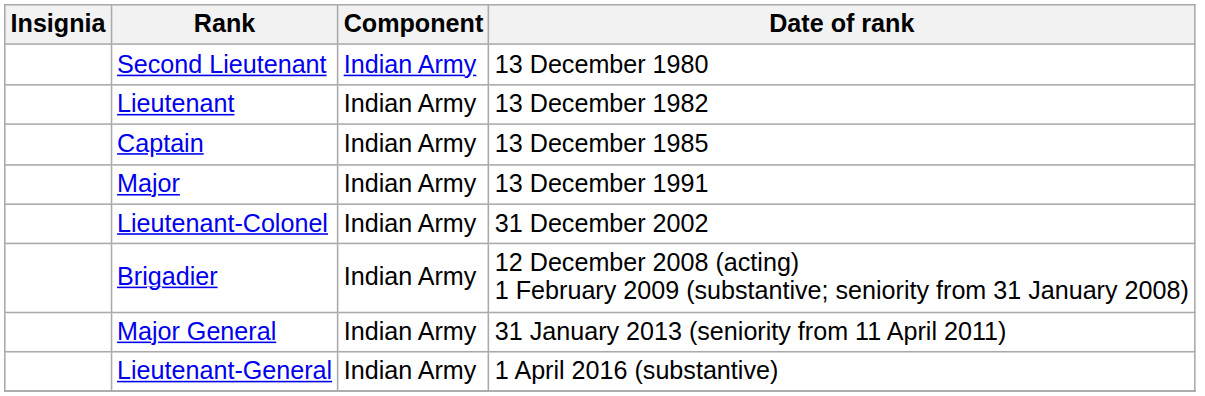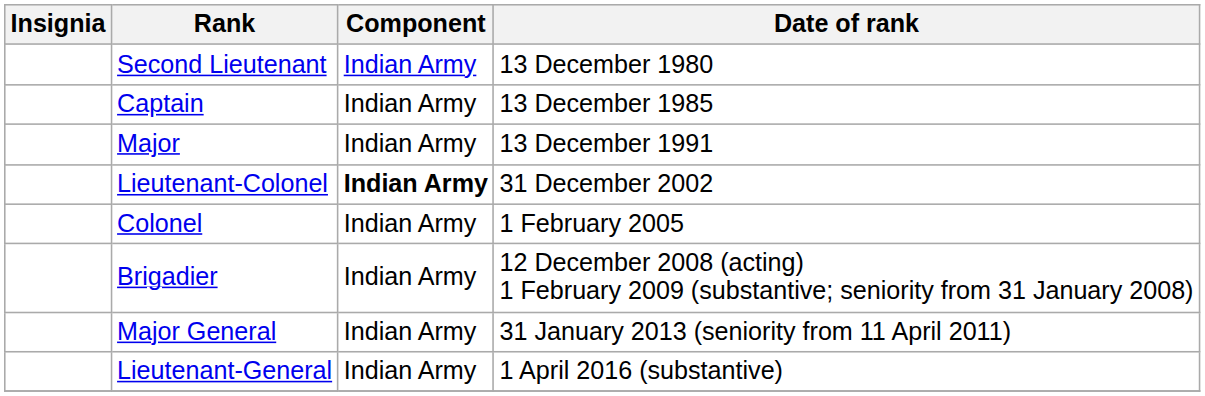 <table class="wikitable" style="background:white">
 <tr>
 <th>Insignia</th>
 <th>Rank</th>
 <th>Component</th>
 <th>Date of rank</th>
 </tr>
 <tr>
 <td align="center"></td>
 <td><a href='#'>Second Lieutenant</a></td>
 <td><a href='#'>Indian Army</a></td>
 <td>13 December 1980</td>
-</tr>
-<tr>
-<td align="center"></td>
-<td><a href='#'>Lieutenant</a></td>
-<td>Indian Army</td>
-<td>13 December 1982</td>
 </tr>
 <tr>
 <td align="center"></td>
 <td><a href='#'>Captain</a></td>
 <td>Indian Army</td>
 <td>13 December 1985</td>
 </tr>
 <tr>
 <td align="center"></td>
 <td><a href='#'>Major</a></td>
 <td>Indian Army</td>
 <td>13 December 1991</td>
 </tr>
 <tr>
 <td align="center"></td>
 <td><a href='#'>Lieutenant-Colonel</a></td>
+<td><strong>Indian Army</strong></td>
+<td>31 December 2002</td>
+</tr>
+<tr>
+<td align="center"></td>
+<td><a href='#'>Colonel</a></td>
 <td>Indian Army</td>
-<td>31 December 2002</td>
+<td>1 February 2005</td>
 </tr>
 <tr>
 <td align="center"></td>
 <td><a href='#'>Brigadier</a></td>
 <td>Indian Army</td>
 <td>12 December 2008 (acting)<br>1 February 2009 (substantive; seniority from 31 January 2008)</td>
 </tr>
 <tr>
 <td align="center"></td>
 <td><a href='#'>Major General</a></td>
 <td>Indian Army</td>
 <td>31 January 2013 (seniority from 11 April 2011)</td>
 </tr>
 <tr>
 <td align="center"></td>
 <td><a href='#'>Lieutenant-General</a></td>
 <td>Indian Army</td>
 <td>1 April 2016 (substantive)</td>
 </tr>
 <tr>
 </tr>
 </table>
